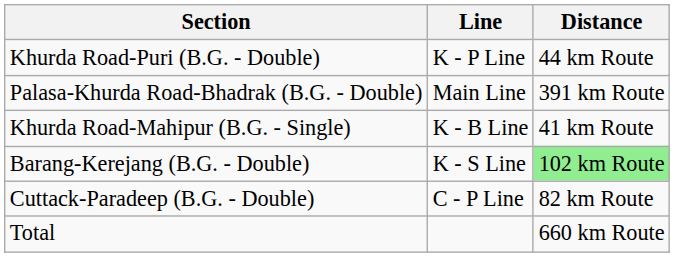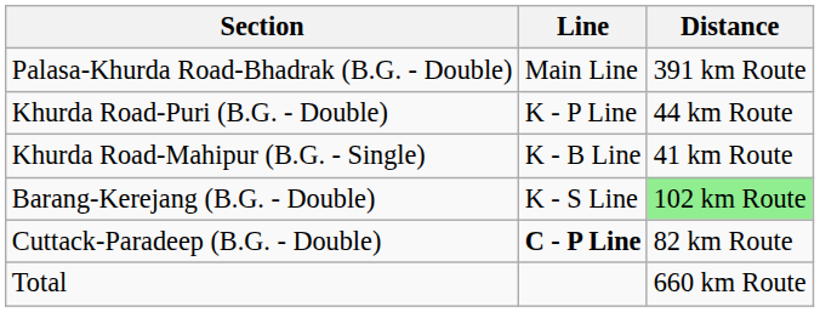 <table class="wikitable">
 <tr>
 <th>Section</th>
 <th>Line</th>
 <th>Distance</th>
 </tr>
 <tr>
+<td>Palasa-Khurda Road-Bhadrak (B.G. - Double)</td>
+<td>Main Line</td>
+<td>391 km Route</td>
+</tr>
+<tr>
 <td>Khurda Road-Puri (B.G. - Double)</td>
 <td>K - P Line</td>
 <td>44 km Route</td>
-</tr>
-<tr>
-<td>Palasa-Khurda Road-Bhadrak (B.G. - Double)</td>
-<td>Main Line</td>
-<td>391 km Route</td>
 </tr>
 <tr>
 <td>Khurda Road-Mahipur (B.G. - Single)</td>
 <td>K - B Line</td>
 <td>41 km Route</td>
 </tr>
 <tr>
 <td>Barang-Kerejang (B.G. - Double)</td>
 <td>K - S Line</td>
 <td style="background: lightgreen;">102 km Route</td>
 </tr>
 <tr>
 <td>Cuttack-Paradeep (B.G. - Double)</td>
-<td>C - P Line</td>
+<td><strong>C - P Line</strong></td>
 <td>82 km Route</td>
 </tr>
 <tr>
 <td>Total</td>
 <td></td>
 <td>660 km Route</td>
 </tr>
 </table>
